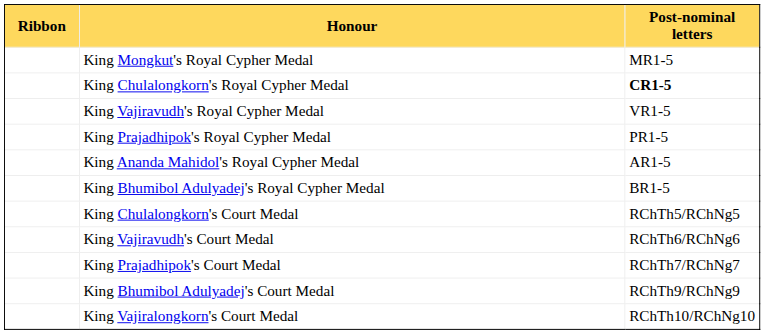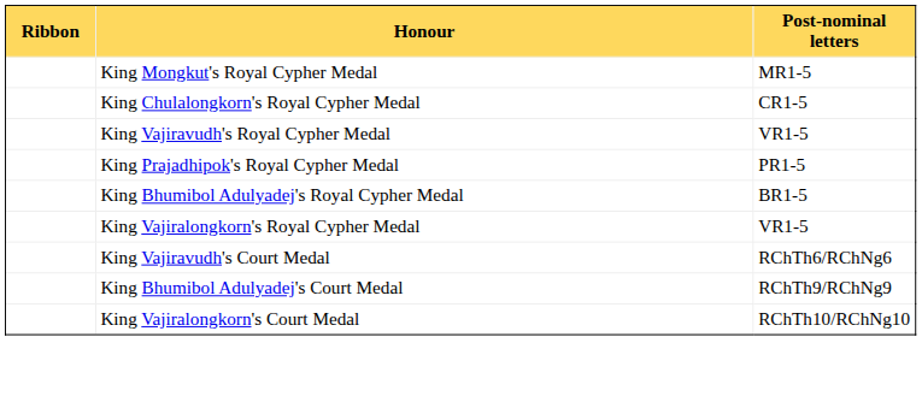 <table border="2" cellpadding="4" cellspacing="0" style="width:90%; margin: 1em 1em 1em 0; background:white; border: 1px solid; border-collapse: collapse;">
 <tr bgcolor="#FED85D">
 <th width="10%" align="center">Ribbon</th>
 <th width="75%" align="center">Honour</th>
 <th width="15%" align="center">Post-nominal letters</th>
 </tr>
 <tr>
 <td></td>
 <td>King <a href='#'>Mongkut</a>'s Royal Cypher Medal</td>
 <td>MR1-5</td>
 </tr>
 <tr>
 <td></td>
 <td>King <a href='#'>Chulalongkorn</a>'s Royal Cypher Medal</td>
-<td><strong>CR1-5</strong></td>
+<td>CR1-5</td>
 </tr>
 <tr>
 <td></td>
 <td>King <a href='#'>Vajiravudh</a>'s Royal Cypher Medal</td>
 <td>VR1-5</td>
 </tr>
 <tr>
 <td></td>
 <td>King <a href='#'>Prajadhipok</a>'s Royal Cypher Medal</td>
 <td>PR1-5</td>
 </tr>
 <tr>
 <td></td>
-<td>King <a href='#'>Ananda Mahidol</a>'s Royal Cypher Medal</td>
-<td>AR1-5</td>
-</tr>
-<tr>
-<td></td>
 <td>King <a href='#'>Bhumibol Adulyadej</a>'s Royal Cypher Medal</td>
 <td>BR1-5</td>
 </tr>
 <tr>
 <td></td>
-<td>King <a href='#'>Chulalongkorn</a>'s Court Medal</td>
-<td>RChTh5/RChNg5</td>
+<td>King <a href='#'>Vajiralongkorn</a>'s Royal Cypher Medal</td>
+<td>VR1-5</td>
 </tr>
 <tr>
 <td></td>
 <td>King <a href='#'>Vajiravudh</a>'s Court Medal</td>
 <td>RChTh6/RChNg6</td>
-</tr>
-<tr>
-<td></td>
-<td>King <a href='#'>Prajadhipok</a>'s Court Medal</td>
-<td>RChTh7/RChNg7</td>
 </tr>
 <tr>
 <td></td>
 <td>King <a href='#'>Bhumibol Adulyadej</a>'s Court Medal</td>
 <td>RChTh9/RChNg9</td>
 </tr>
 <tr>
 <td></td>
 <td>King <a href='#'>Vajiralongkorn</a>'s Court Medal</td>
 <td>RChTh10/RChNg10</td>
 </tr>
 <tr>
 </tr>
 </table>
